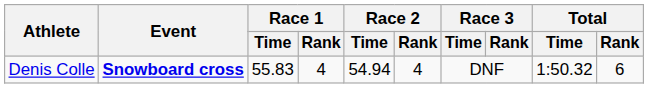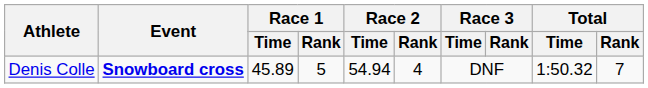 <table class="wikitable" style="font-size:90%">
 <tr>
 <th rowspan="2">Athlete</th>
 <th rowspan="2">Event</th>
 <th colspan=2>Race 1</th>
 <th colspan=2>Race 2</th>
 <th colspan=2>Race 3</th>
 <th colspan=2>Total</th>
 </tr>
 <tr style="font-size:95%">
 <th>Time</th>
 <th>Rank</th>
 <th>Time</th>
 <th>Rank</th>
 <th>Time</th>
 <th>Rank</th>
 <th>Time</th>
 <th>Rank</th>
 </tr>
 <tr align=center>
 <td align=left><a href='#'>Denis Colle</a></td>
 <td align=left><strong><a href='#'>Snowboard cross</a></strong></td>
-<td>55.83</td>
-<td>4</td>
+<td>45.89</td>
+<td>5</td>
 <td>54.94</td>
 <td>4</td>
 <td colspan=2>DNF</td>
 <td>1:50.32</td>
-<td>6</td>
+<td>7</td>
 </tr>
 </table>
